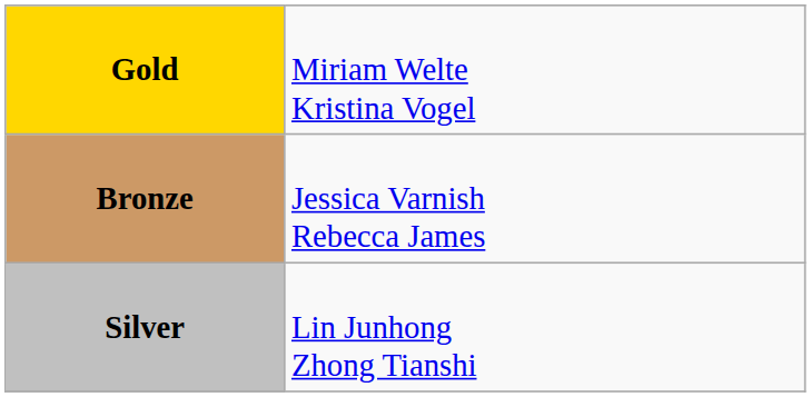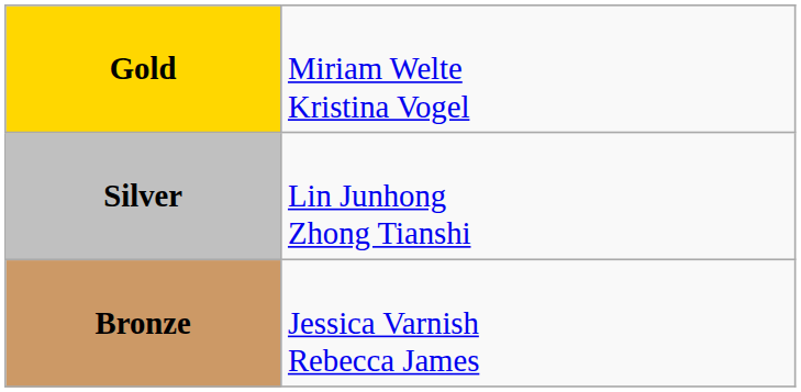 <table class="wikitable" style=" text-align:center; font-size:110%;" width="35%">
 <tr>
 <td rowspan="1" bgcolor="gold"><strong>Gold</strong></td>
 <td align=left><br><a href='#'>Miriam Welte</a><br><a href='#'>Kristina Vogel</a></td>
 </tr>
 <tr>
+<td rowspan="1" bgcolor="silver"><strong>Silver</strong></td>
+<td align=left><br><a href='#'>Lin Junhong</a><br><a href='#'>Zhong Tianshi</a></td>
+</tr>
+<tr>
 <td rowspan="1" bgcolor="#cc9966"><strong>Bronze</strong></td>
 <td align=left><br><a href='#'>Jessica Varnish</a><br><a href='#'>Rebecca James</a></td>
 </tr>
-<tr>
-<td rowspan="1" bgcolor="silver"><strong>Silver</strong></td>
-<td align=left><br><a href='#'>Lin Junhong</a><br><a href='#'>Zhong Tianshi</a></td>
-</tr>
 </table>
